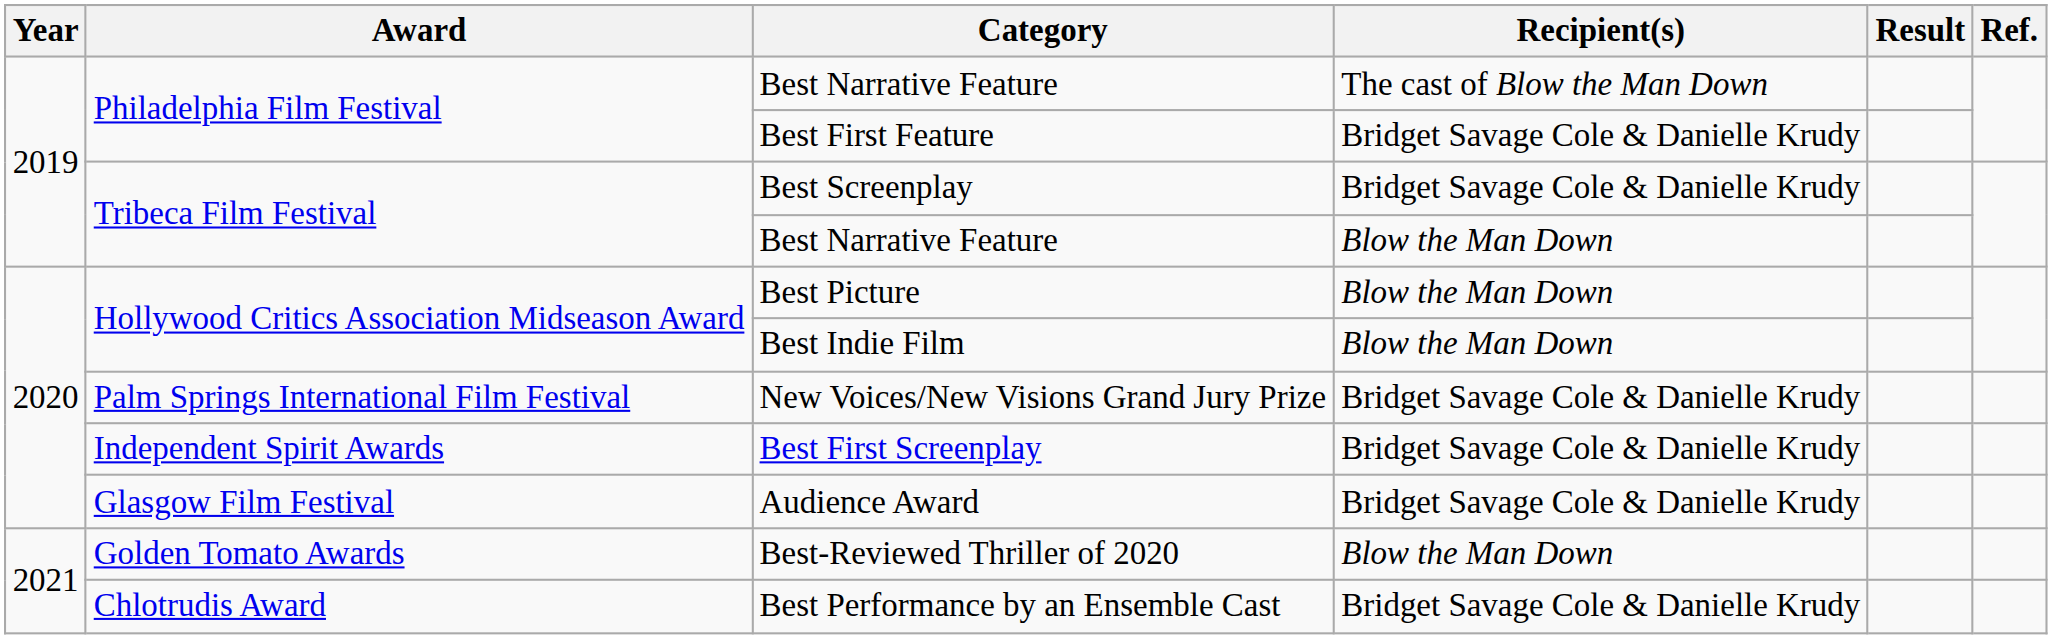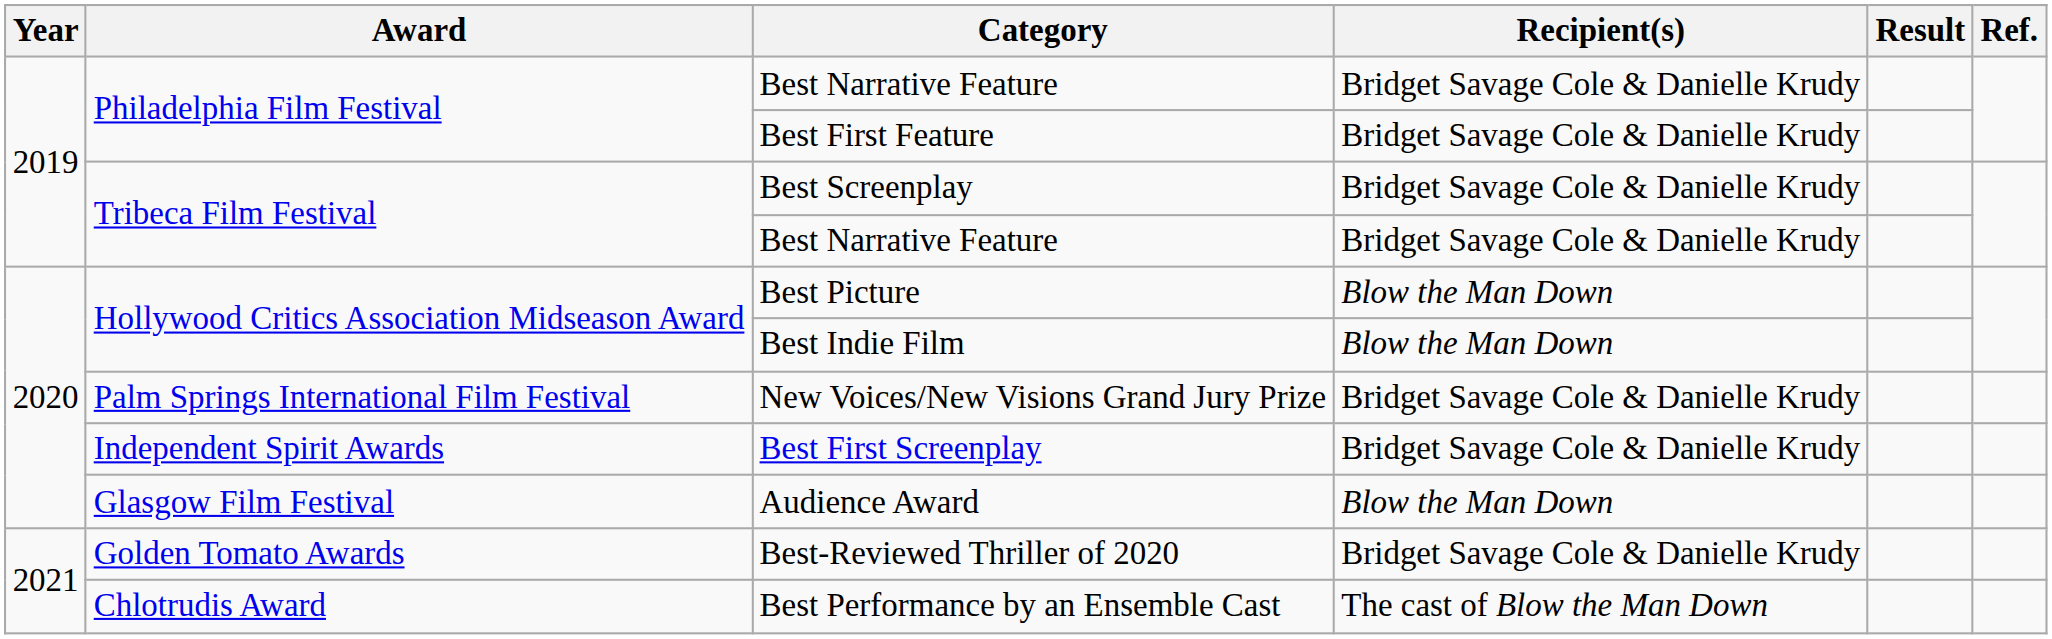 <table class="wikitable">
 <tr>
 <th>Year</th>
 <th>Award</th>
 <th>Category</th>
 <th>Recipient(s)</th>
 <th>Result</th>
 <th>Ref.</th>
 </tr>
 <tr>
 <td rowspan="4">2019</td>
 <td rowspan="2"><a href='#'>Philadelphia Film Festival</a></td>
 <td>Best Narrative Feature</td>
-<td>The cast of <em>Blow the Man Down</em></td>
+<td>Bridget Savage Cole & Danielle Krudy</td>
 <td></td>
 <td rowspan="2"></td>
 </tr>
 <tr>
 <td>Best First Feature</td>
 <td>Bridget Savage Cole & Danielle Krudy</td>
 <td></td>
 </tr>
 <tr>
 <td rowspan="2"><a href='#'>Tribeca Film Festival</a></td>
 <td>Best Screenplay</td>
 <td>Bridget Savage Cole & Danielle Krudy</td>
 <td></td>
 <td rowspan="2"></td>
 </tr>
 <tr>
 <td>Best Narrative Feature</td>
-<td><em>Blow the Man Down</em></td>
+<td>Bridget Savage Cole & Danielle Krudy</td>
 <td></td>
 </tr>
 <tr>
 <td rowspan="5">2020</td>
 <td rowspan="2"><a href='#'>Hollywood Critics Association Midseason Award</a></td>
 <td>Best Picture</td>
 <td><em>Blow the Man Down</em></td>
 <td></td>
 <td rowspan="2"></td>
 </tr>
 <tr>
 <td>Best Indie Film</td>
 <td><em>Blow the Man Down</em></td>
 <td></td>
 </tr>
 <tr>
 <td><a href='#'>Palm Springs International Film Festival</a></td>
 <td>New Voices/New Visions Grand Jury Prize</td>
 <td>Bridget Savage Cole & Danielle Krudy</td>
 <td></td>
 <td></td>
 </tr>
 <tr>
 <td><a href='#'>Independent Spirit Awards</a></td>
 <td><a href='#'>Best First Screenplay</a></td>
 <td>Bridget Savage Cole & Danielle Krudy</td>
 <td></td>
 <td></td>
 </tr>
 <tr>
 <td><a href='#'>Glasgow Film Festival</a></td>
 <td>Audience Award</td>
-<td>Bridget Savage Cole & Danielle Krudy</td>
+<td><em>Blow the Man Down</em></td>
 <td></td>
 <td></td>
 </tr>
 <tr>
 <td rowspan="2">2021</td>
 <td><a href='#'>Golden Tomato Awards</a></td>
 <td>Best-Reviewed Thriller of 2020</td>
-<td><em>Blow the Man Down</em></td>
+<td>Bridget Savage Cole & Danielle Krudy</td>
 <td></td>
 <td></td>
 </tr>
 <tr>
 <td><a href='#'>Chlotrudis Award</a></td>
 <td>Best Performance by an Ensemble Cast</td>
-<td>Bridget Savage Cole & Danielle Krudy</td>
+<td>The cast of <em>Blow the Man Down</em></td>
 <td></td>
 <td></td>
 </tr>
 </table>
